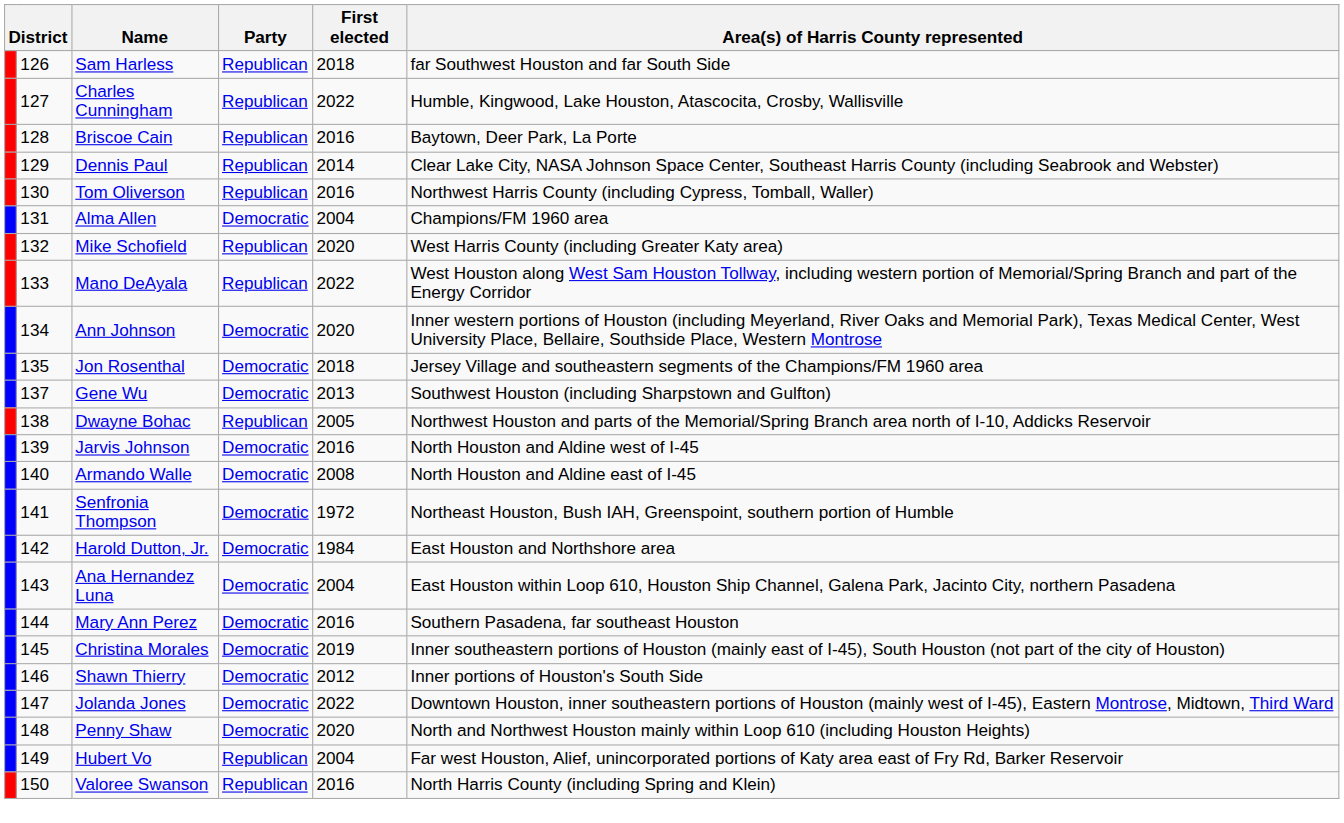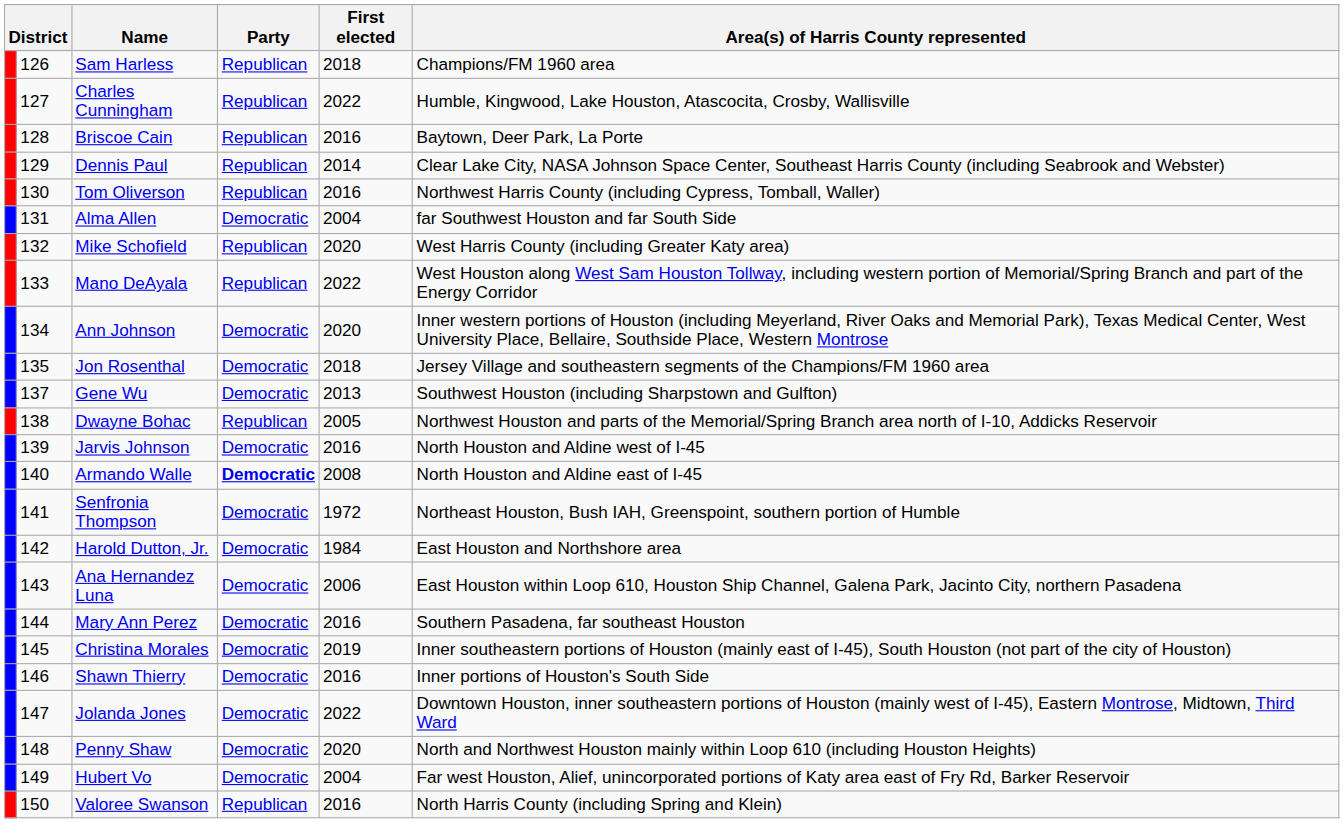 <table class="wikitable">
 <tr>
 <th colspan="2" style="text-align:center; vertical-align:bottom;">District</th>
 <th style="text-align:center; vertical-align:bottom;">Name</th>
 <th style="text-align:center; vertical-align:bottom;">Party</th>
 <th style="text-align:center; vertical-align:bottom;">First elected</th>
 <th style="text-align:center; vertical-align:bottom;">Area(s) of Harris County represented</th>
 </tr>
 <tr>
 <td style="background:red;"></td>
 <td>126</td>
 <td><a href='#'>Sam Harless</a></td>
 <td><a href='#'>Republican</a></td>
 <td>2018</td>
-<td>far Southwest Houston and far South Side</td>
+<td>Champions/FM 1960 area</td>
 </tr>
 <tr>
 <td style="background:red;"></td>
 <td>127</td>
 <td><a href='#'>Charles Cunningham</a></td>
 <td><a href='#'>Republican</a></td>
 <td>2022</td>
 <td>Humble, Kingwood, Lake Houston, Atascocita, Crosby, Wallisville</td>
 </tr>
 <tr>
 <td style="background:red;"></td>
 <td>128</td>
 <td><a href='#'>Briscoe Cain</a></td>
 <td><a href='#'>Republican</a></td>
 <td>2016</td>
 <td>Baytown, Deer Park, La Porte</td>
 </tr>
 <tr>
 <td style="background:red;"></td>
 <td>129</td>
 <td><a href='#'>Dennis Paul</a></td>
 <td><a href='#'>Republican</a></td>
 <td>2014</td>
 <td>Clear Lake City, NASA Johnson Space Center, Southeast Harris County (including Seabrook and Webster)</td>
 </tr>
 <tr>
 <td style="background:red;"></td>
 <td>130</td>
 <td><a href='#'>Tom Oliverson</a></td>
 <td><a href='#'>Republican</a></td>
 <td>2016</td>
 <td>Northwest Harris County (including Cypress, Tomball, Waller)</td>
 </tr>
 <tr>
 <td style="background:blue;"></td>
 <td>131</td>
 <td><a href='#'>Alma Allen</a></td>
 <td><a href='#'>Democratic</a></td>
 <td>2004</td>
-<td>Champions/FM 1960 area</td>
+<td>far Southwest Houston and far South Side</td>
 </tr>
 <tr>
 <td style="background:red;"></td>
 <td>132</td>
 <td><a href='#'>Mike Schofield</a></td>
 <td><a href='#'>Republican</a></td>
 <td>2020</td>
 <td>West Harris County (including Greater Katy area)</td>
 </tr>
 <tr>
 <td style="background:red;"></td>
 <td>133</td>
 <td><a href='#'>Mano DeAyala</a></td>
 <td><a href='#'>Republican</a></td>
 <td>2022</td>
 <td>West Houston along <a href='#'>West Sam Houston Tollway</a>, including western portion of Memorial/Spring Branch and part of the Energy Corridor</td>
 </tr>
 <tr>
 <td style="background:blue;"></td>
 <td>134</td>
 <td><a href='#'>Ann Johnson</a></td>
 <td><a href='#'>Democratic</a></td>
 <td>2020</td>
 <td>Inner western portions of Houston (including Meyerland, River Oaks and Memorial Park), Texas Medical Center, West University Place, Bellaire, Southside Place, Western <a href='#'>Montrose</a></td>
 </tr>
 <tr>
 <td style="background:blue;"></td>
 <td>135</td>
 <td><a href='#'>Jon Rosenthal</a></td>
 <td><a href='#'>Democratic</a></td>
 <td>2018</td>
 <td>Jersey Village and southeastern segments of the Champions/FM 1960 area</td>
 </tr>
 <tr>
 <td style="background:blue;"></td>
 <td>137</td>
 <td><a href='#'>Gene Wu</a></td>
 <td><a href='#'>Democratic</a></td>
 <td>2013</td>
 <td>Southwest Houston (including Sharpstown and Gulfton)</td>
 </tr>
 <tr>
 <td style="background:red;"></td>
 <td>138</td>
 <td><a href='#'>Dwayne Bohac</a></td>
 <td><a href='#'>Republican</a></td>
 <td>2005</td>
 <td>Northwest Houston and parts of the Memorial/Spring Branch area north of I-10, Addicks Reservoir</td>
 </tr>
 <tr>
 <td style="background:blue;"></td>
 <td>139</td>
 <td><a href='#'>Jarvis Johnson</a></td>
 <td><a href='#'>Democratic</a></td>
 <td>2016</td>
 <td>North Houston and Aldine west of I-45</td>
 </tr>
 <tr>
 <td style="background:blue;"></td>
 <td>140</td>
 <td><a href='#'>Armando Walle</a></td>
-<td><a href='#'>Democratic</a></td>
+<td><strong><a href='#'>Democratic</a></strong></td>
 <td>2008</td>
 <td>North Houston and Aldine east of I-45</td>
 </tr>
 <tr>
 <td style="background:blue;"></td>
 <td>141</td>
 <td><a href='#'>Senfronia Thompson</a></td>
 <td><a href='#'>Democratic</a></td>
 <td>1972</td>
 <td>Northeast Houston, Bush IAH, Greenspoint, southern portion of Humble</td>
 </tr>
 <tr>
 <td style="background:blue;"></td>
 <td>142</td>
 <td><a href='#'>Harold Dutton, Jr.</a></td>
 <td><a href='#'>Democratic</a></td>
 <td>1984</td>
 <td>East Houston and Northshore area</td>
 </tr>
 <tr>
 <td style="background:blue;"></td>
 <td>143</td>
 <td><a href='#'>Ana Hernandez Luna</a></td>
 <td><a href='#'>Democratic</a></td>
-<td>2004</td>
+<td>2006</td>
 <td>East Houston within Loop 610, Houston Ship Channel, Galena Park, Jacinto City, northern Pasadena</td>
 </tr>
 <tr>
 <td style="background:blue;"></td>
 <td>144</td>
 <td><a href='#'>Mary Ann Perez</a></td>
 <td><a href='#'>Democratic</a></td>
 <td>2016</td>
 <td>Southern Pasadena, far southeast Houston</td>
 </tr>
 <tr>
 <td style="background:blue;"></td>
 <td>145</td>
 <td><a href='#'>Christina Morales</a></td>
 <td><a href='#'>Democratic</a></td>
 <td>2019</td>
 <td>Inner southeastern portions of Houston (mainly east of I-45), South Houston (not part of the city of Houston)</td>
 </tr>
 <tr>
 <td style="background:blue;"></td>
 <td>146</td>
 <td><a href='#'>Shawn Thierry</a></td>
 <td><a href='#'>Democratic</a></td>
-<td>2012</td>
+<td>2016</td>
 <td>Inner portions of Houston's South Side</td>
 </tr>
 <tr>
 <td style="background:blue;"></td>
 <td>147</td>
 <td><a href='#'>Jolanda Jones</a></td>
 <td><a href='#'>Democratic</a></td>
 <td>2022</td>
 <td>Downtown Houston, inner southeastern portions of Houston (mainly west of I-45), Eastern <a href='#'>Montrose</a>, Midtown, <a href='#'>Third Ward</a></td>
 </tr>
 <tr>
 <td style="background:blue;"></td>
 <td>148</td>
 <td><a href='#'>Penny Shaw</a></td>
 <td><a href='#'>Democratic</a></td>
 <td>2020</td>
 <td>North and Northwest Houston mainly within Loop 610 (including Houston Heights)</td>
 </tr>
 <tr>
 <td style="background:blue;"></td>
 <td>149</td>
 <td><a href='#'>Hubert Vo</a></td>
-<td><a href='#'>Republican</a></td>
+<td><a href='#'>Democratic</a></td>
 <td>2004</td>
 <td>Far west Houston, Alief, unincorporated portions of Katy area east of Fry Rd, Barker Reservoir</td>
 </tr>
 <tr>
 <td style="background:red;"></td>
 <td>150</td>
 <td><a href='#'>Valoree Swanson</a></td>
 <td><a href='#'>Republican</a></td>
 <td>2016</td>
 <td>North Harris County (including Spring and Klein)</td>
 </tr>
 </table>
